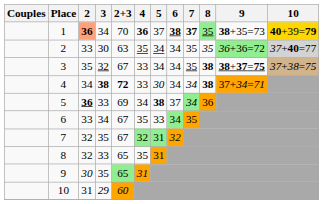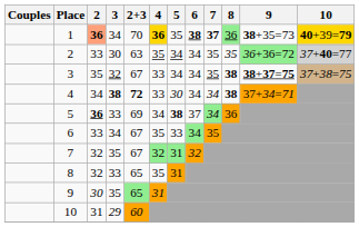 <table class="wikitable sortable" align="center">
 <tr>
 <th>Couples</th>
 <th>Place</th>
 <th>2</th>
 <th>3</th>
 <th>2+3</th>
 <th>4</th>
 <th>5</th>
 <th>6</th>
 <th>7</th>
 <th>8</th>
 <th>9</th>
 <th>10</th>
 </tr>
 <tr align=center>
 <td align=left></td>
 <td>1</td>
 <td style="background: lightsalmon;"><span><strong>36</strong></span></td>
 <td>34</td>
 <td>70</td>
-<td><span><strong>36</strong></span></td>
-<td>37</td>
+<td style="background: gold;"><span><strong>36</strong></span></td>
+<td>35</td>
 <td><span><strong><u>38</u></strong></span></td>
 <td><span><strong>37</strong></span></td>
-<td bgcolor="lightgreen"><span><u>35</u></span></td>
+<td bgcolor="lightgreen"><span><u>36</u></span></td>
 <td><span><strong>38</strong></span>+35=73</td>
 <td bgcolor="gold"><span><strong>40</strong></span>+39=<span><strong>79</strong></span></td>
 </tr>
 <tr align=center>
 <td align=left></td>
 <td>2</td>
 <td>33</td>
 <td>30</td>
 <td>63</td>
 <td><span><u>35</u></span></td>
 <td><span><u>34</u></span></td>
 <td>34</td>
 <td>35</td>
 <td><span><em>35</em></span></td>
 <td bgcolor="lightgreen"><span><em>36</em></span>+36=72</td>
 <td bgcolor="lightgray"><span><em>37</em></span>+<span><strong>40</strong></span>=77</td>
 </tr>
 <tr align=center>
 <td align=left></td>
 <td>3</td>
 <td>35</td>
 <td><span><u>32</u></span></td>
 <td>67</td>
 <td>33</td>
 <td>34</td>
 <td>34</td>
 <td><span><u>35</u></span></td>
 <td><span><strong>38</strong></span></td>
 <td><u><span><strong>38</strong></span>+<span><strong>37</strong></span>=<span><strong>75</strong></span></u></td>
 <td bgcolor="tan"><span><em>37</em></span>+<span><em>38</em></span>=<span><em>75</em></span></td>
 </tr>
 <tr align=center>
 <td align=left></td>
 <td>4</td>
 <td>34</td>
 <td><span><strong>38</strong></span></td>
 <td><span><strong>72</strong></span></td>
 <td>33</td>
 <td><span><em>30</em></span></td>
 <td>34</td>
 <td><span><em>34</em></span></td>
 <td><span><strong>38</strong></span></td>
 <td bgcolor="orange">37+<span><em>34</em></span>=<span><em>71</em></span></td>
 <td style="background:darkgray;" colspan="2"></td>
 </tr>
 <tr align=center>
 <td align=left></td>
 <td>5</td>
 <td><span><strong><u>36</u></strong></span></td>
 <td>33</td>
 <td>69</td>
 <td>34</td>
 <td><span><strong>38</strong></span></td>
 <td>37</td>
 <td bgcolor="lightgreen"><span><em>34</em></span></td>
 <td bgcolor="orange">36</td>
 <td style="background:darkgray;" colspan="3"></td>
 </tr>
 <tr align=center>
 <td align=left></td>
 <td>6</td>
 <td>33</td>
 <td>34</td>
 <td>67</td>
 <td>35</td>
 <td>33</td>
 <td bgcolor="lightgreen">34</td>
 <td bgcolor="orange">35</td>
 <td style="background:darkgray;" colspan="3"></td>
 </tr>
 <tr align=center>
 <td align=left></td>
 <td>7</td>
 <td>32</td>
 <td>35</td>
 <td>67</td>
 <td bgcolor="lightgreen">32</td>
 <td bgcolor="lightgreen">31</td>
 <td bgcolor="orange"><span><em>32</em></span></td>
 <td style="background:darkgray;" colspan="4"></td>
 </tr>
 <tr align=center>
 <td align=left></td>
 <td>8</td>
 <td>32</td>
 <td>33</td>
 <td>65</td>
 <td>35</td>
 <td bgcolor="orange">31</td>
 <td style="background:darkgray;" colspan="5"></td>
 </tr>
 <tr align=center>
 <td align=left></td>
 <td>9</td>
 <td><span><em>30</em></span></td>
 <td>35</td>
 <td bgcolor="lightgreen">65</td>
 <td bgcolor="orange"><span><em>31</em></span></td>
 <td style="background:darkgray;" colspan="6"></td>
 </tr>
 <tr align=center>
 <td align=left></td>
 <td>10</td>
 <td>31</td>
 <td><span><em>29</em></span></td>
 <td bgcolor="orange"><span><em>60</em></span></td>
 <td style="background:darkgray;" colspan="7"></td>
 </tr>
 <tr>
 </tr>
 </table>
